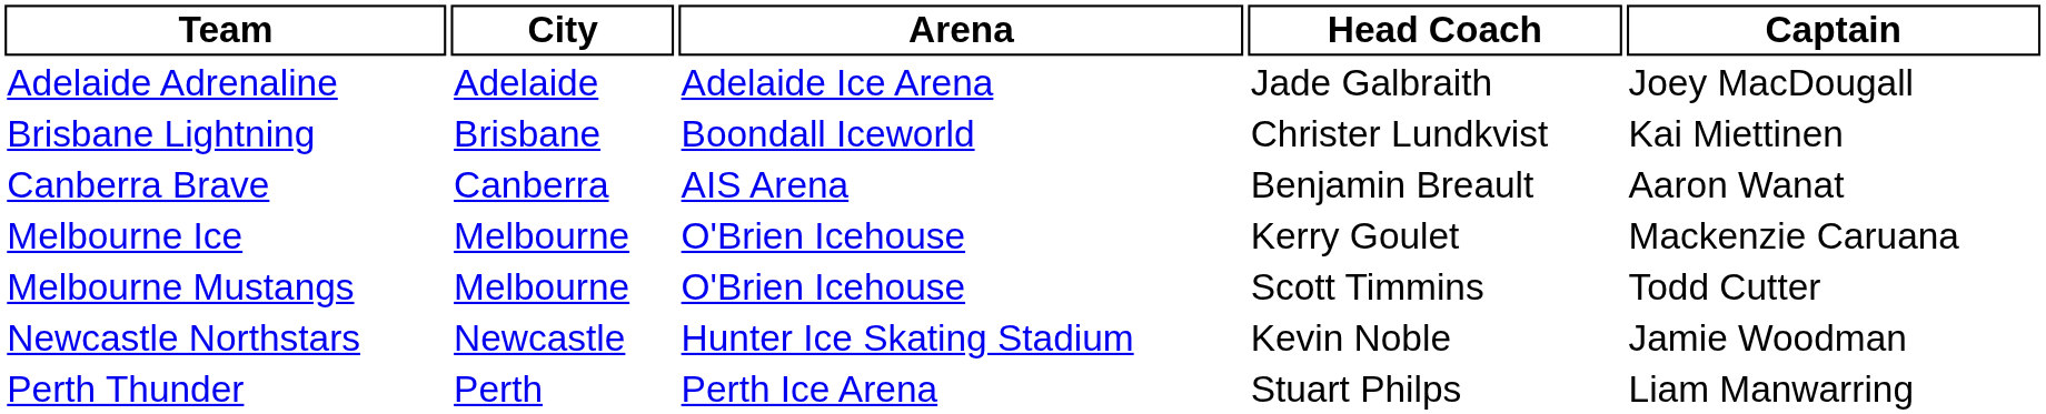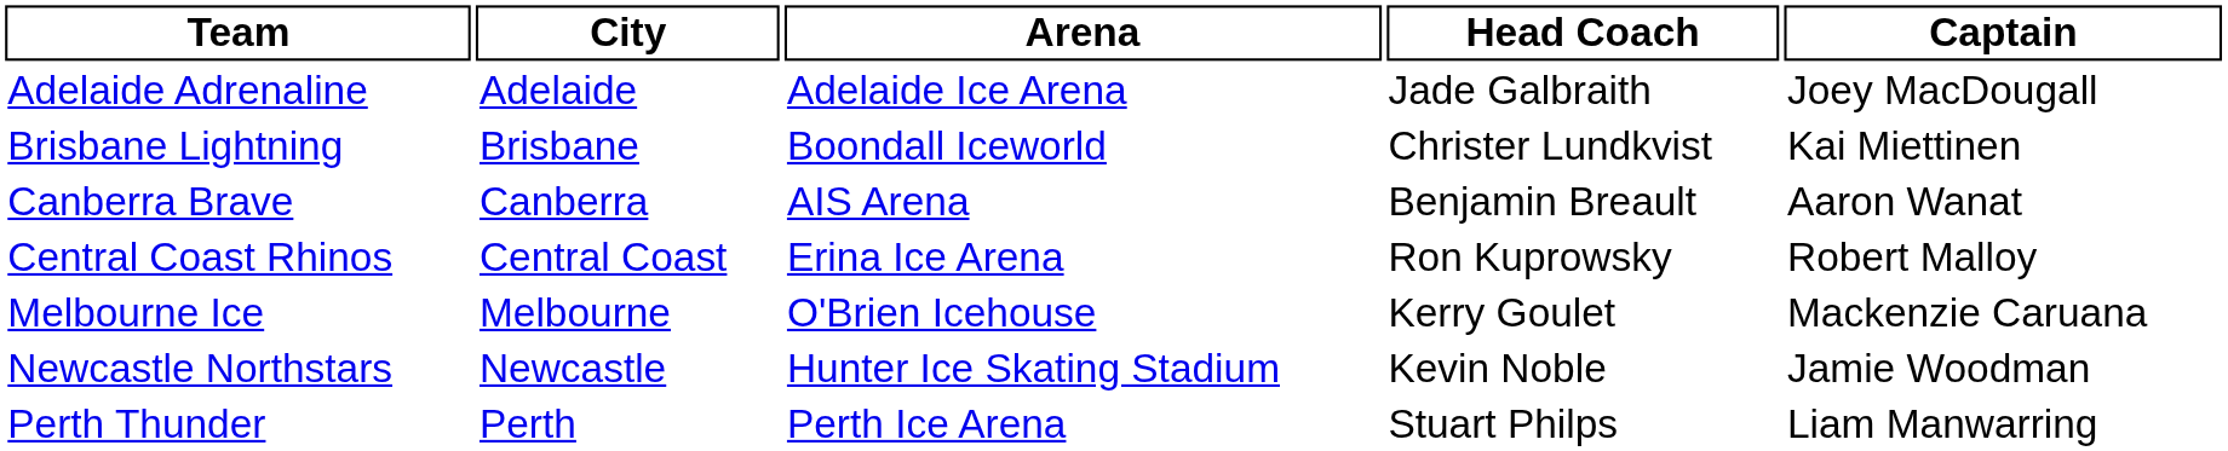 <table class="toccolours" style="width:55em">
 <tr>
 </tr>
 <tr>
 <th style="background:white;color:black;border:black 1px solid">Team</th>
 <th style="background:white;color:black;border:black 1px solid">City</th>
 <th style="background:white;color:black;border:black 1px solid">Arena</th>
 <th style="background:white;color:black;border:black 1px solid">Head Coach</th>
 <th style="background:white;color:black;border:black 1px solid">Captain</th>
 </tr>
 <tr>
 <td><a href='#'>Adelaide Adrenaline</a></td>
 <td> <a href='#'>Adelaide</a></td>
 <td><a href='#'>Adelaide Ice Arena</a></td>
 <td> Jade Galbraith</td>
 <td> Joey MacDougall</td>
 </tr>
 <tr>
 <td><a href='#'>Brisbane Lightning</a></td>
 <td> <a href='#'>Brisbane</a></td>
 <td><a href='#'>Boondall Iceworld</a></td>
 <td> Christer Lundkvist</td>
 <td> Kai Miettinen</td>
 </tr>
 <tr>
 <td><a href='#'>Canberra Brave</a></td>
 <td> <a href='#'>Canberra</a></td>
 <td><a href='#'>AIS Arena</a></td>
 <td> Benjamin Breault</td>
 <td> Aaron Wanat</td>
 </tr>
 <tr>
+<td><a href='#'>Central Coast Rhinos</a></td>
+<td> <a href='#'>Central Coast</a></td>
+<td><a href='#'>Erina Ice Arena</a></td>
+<td> Ron Kuprowsky</td>
+<td> Robert Malloy</td>
+</tr>
+<tr>
 <td><a href='#'>Melbourne Ice</a></td>
 <td> <a href='#'>Melbourne</a></td>
 <td><a href='#'>O'Brien Icehouse</a></td>
 <td> Kerry Goulet</td>
 <td> Mackenzie Caruana</td>
-</tr>
-<tr>
-<td><a href='#'>Melbourne Mustangs</a></td>
-<td> <a href='#'>Melbourne</a></td>
-<td><a href='#'>O'Brien Icehouse</a></td>
-<td> Scott Timmins</td>
-<td> Todd Cutter</td>
 </tr>
 <tr>
 <td><a href='#'>Newcastle Northstars</a></td>
 <td> <a href='#'>Newcastle</a></td>
 <td><a href='#'>Hunter Ice Skating Stadium</a></td>
 <td> Kevin Noble</td>
 <td> Jamie Woodman</td>
 </tr>
 <tr>
 <td><a href='#'>Perth Thunder</a></td>
 <td> <a href='#'>Perth</a></td>
 <td><a href='#'>Perth Ice Arena</a></td>
 <td> Stuart Philps</td>
 <td> Liam Manwarring</td>
 </tr>
 <tr>
 </tr>
 </table>
